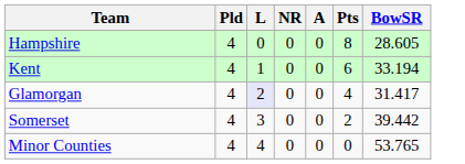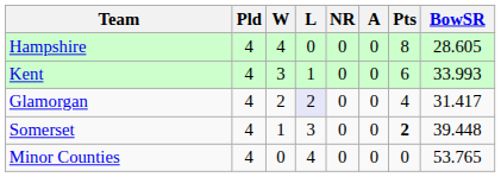 <table class="wikitable" style="text-align: center;">
 <tr>
 <th width=200>Team</th>
 <th width=20>Pld</th>
+<th width=20>W</th>
 <th width=20>L</th>
 <th width=20>NR</th>
 <th width=20>A</th>
 <th width=20>Pts</th>
 <th width=60><a href='#'>BowSR</a></th>
 </tr>
 <tr bgcolor="#ccffcc">
 <td align=left><a href='#'>Hampshire</a></td>
+<td>4</td>
 <td>4</td>
 <td>0</td>
 <td>0</td>
 <td>0</td>
 <td>8</td>
 <td>28.605</td>
 </tr>
 <tr bgcolor="#ccffcc">
 <td align=left><a href='#'>Kent</a></td>
 <td>4</td>
+<td>3</td>
 <td>1</td>
 <td>0</td>
 <td>0</td>
 <td>6</td>
-<td>33.194</td>
+<td>33.993</td>
 </tr>
 <tr>
 <td align=left><a href='#'>Glamorgan</a></td>
 <td>4</td>
+<td>2</td>
 <td style="background: lavender;">2</td>
 <td>0</td>
 <td>0</td>
 <td>4</td>
 <td>31.417</td>
 </tr>
 <tr>
 <td align=left><a href='#'>Somerset</a></td>
 <td>4</td>
+<td>1</td>
 <td>3</td>
 <td>0</td>
 <td>0</td>
-<td>2</td>
-<td>39.442</td>
+<td><strong>2</strong></td>
+<td>39.448</td>
 </tr>
 <tr>
 <td align=left><a href='#'>Minor Counties</a></td>
 <td>4</td>
+<td>0</td>
 <td>4</td>
 <td>0</td>
 <td>0</td>
 <td>0</td>
 <td>53.765</td>
 </tr>
 </table>
